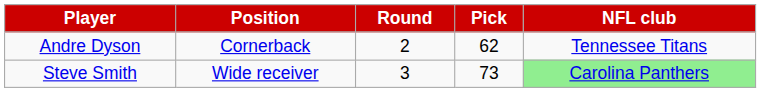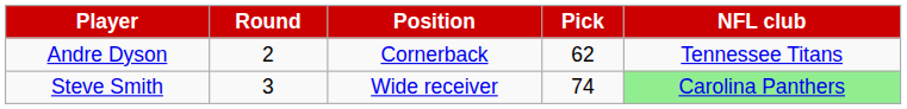 <table class="wikitable" width="78%">
 <tr align="center" style="background:#CC0000; color:white">
 <td><strong>Player</strong></td>
+<td><strong>Round</strong></td>
 <td><strong>Position</strong></td>
-<td><strong>Round</strong></td>
 <td><strong>Pick</strong></td>
 <td><strong>NFL club</strong></td>
 </tr>
 <tr align="center">
 <td><a href='#'>Andre Dyson</a></td>
+<td>2</td>
 <td><a href='#'>Cornerback</a></td>
-<td>2</td>
 <td>62</td>
 <td><a href='#'>Tennessee Titans</a></td>
 </tr>
 <tr align="center">
 <td><a href='#'>Steve Smith</a></td>
+<td>3</td>
 <td><a href='#'>Wide receiver</a></td>
-<td>3</td>
-<td>73</td>
+<td>74</td>
 <td style="background: lightgreen;"><a href='#'>Carolina Panthers</a></td>
 </tr>
 </table>
